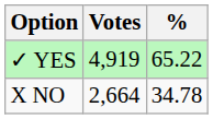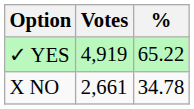 <table class="wikitable">
 <tr>
 <th>Option</th>
 <th>Votes</th>
 <th>%</th>
 </tr>
 <tr>
 <td style=background:#bbf8be>✓ YES</td>
 <td style=background:#bbf8be>4,919</td>
 <td style=background:#bbf8be>65.22</td>
 </tr>
 <tr>
 <td>X NO</td>
-<td>2,664</td>
+<td>2,661</td>
 <td>34.78</td>
 </tr>
 </table>
